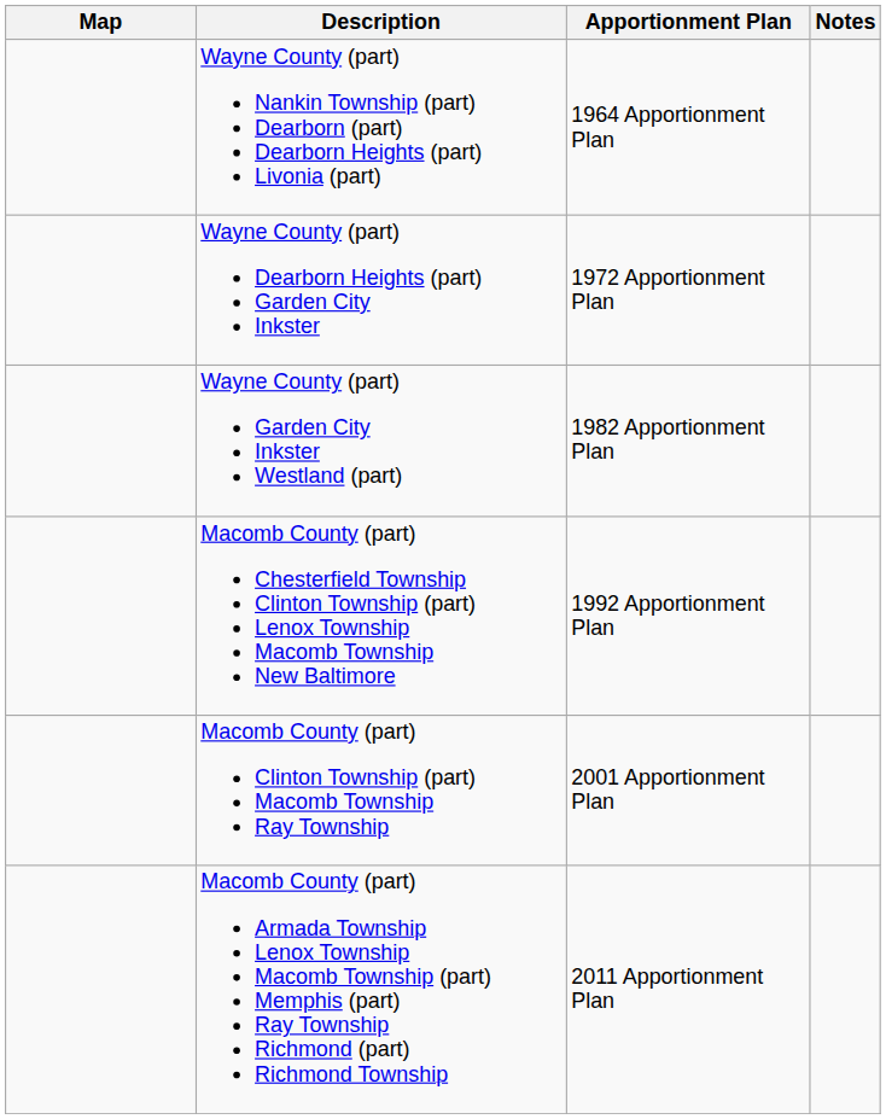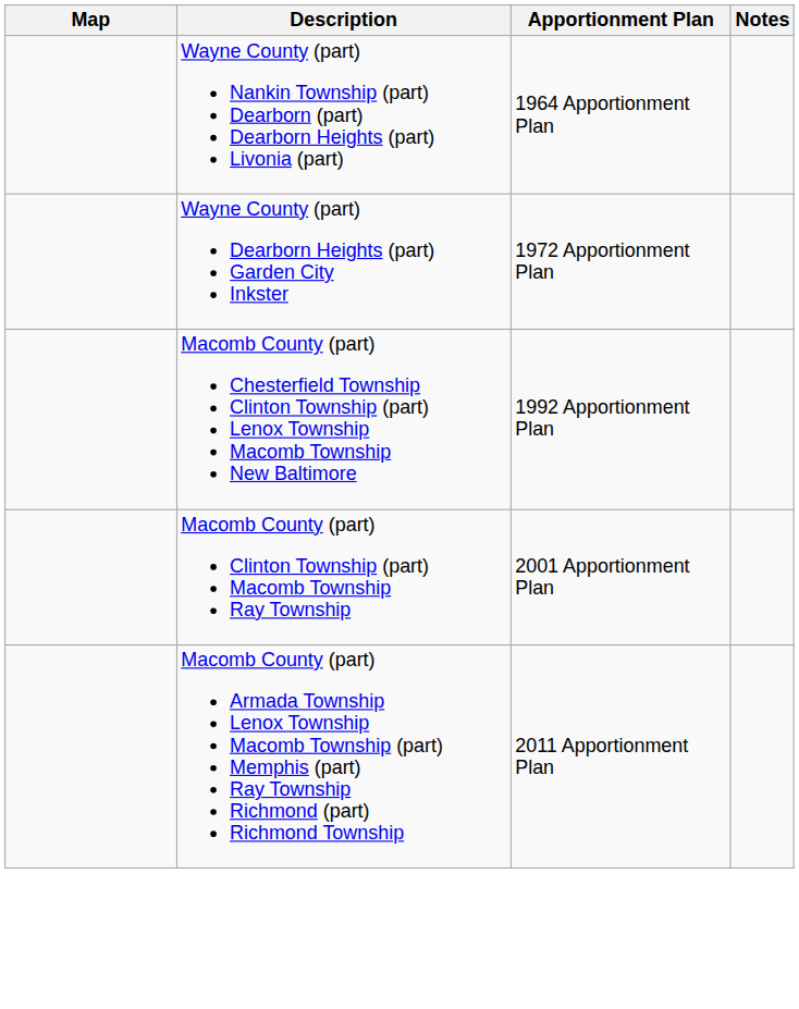 <table class="wikitable sortable">
 <tr>
 <th style="width:100pt;">Map</th>
 <th style="width:200pt;">Description</th>
 <th style="width:130pt;">Apportionment Plan</th>
 <th style="width:15pt;">Notes</th>
 </tr>
 <tr>
 <td></td>
 <td><a href='#'>Wayne County</a> (part)<br><ul><li><a href='#'>Nankin Township</a> (part)</li><li><a href='#'>Dearborn</a> (part)</li><li><a href='#'>Dearborn Heights</a> (part)</li><li><a href='#'>Livonia</a> (part)</li></ul></td>
 <td>1964 Apportionment Plan</td>
 <td></td>
 </tr>
 <tr>
 <td></td>
 <td><a href='#'>Wayne County</a> (part)<br><ul><li><a href='#'>Dearborn Heights</a> (part)</li><li><a href='#'>Garden City</a></li><li><a href='#'>Inkster</a></li></ul></td>
 <td>1972 Apportionment Plan</td>
-<td></td>
-</tr>
-<tr>
-<td></td>
-<td><a href='#'>Wayne County</a> (part)<br><ul><li><a href='#'>Garden City</a></li><li><a href='#'>Inkster</a></li><li><a href='#'>Westland</a> (part)</li></ul></td>
-<td>1982 Apportionment Plan</td>
 <td></td>
 </tr>
 <tr>
 <td></td>
 <td><a href='#'>Macomb County</a> (part)<br><ul><li><a href='#'>Chesterfield Township</a></li><li><a href='#'>Clinton Township</a> (part)</li><li><a href='#'>Lenox Township</a></li><li><a href='#'>Macomb Township</a></li><li><a href='#'>New Baltimore</a></li></ul></td>
 <td>1992 Apportionment Plan</td>
 <td></td>
 </tr>
 <tr>
 <td></td>
 <td><a href='#'>Macomb County</a> (part)<br><ul><li><a href='#'>Clinton Township</a> (part)</li><li><a href='#'>Macomb Township</a></li><li><a href='#'>Ray Township</a></li></ul></td>
 <td>2001 Apportionment Plan</td>
 <td></td>
 </tr>
 <tr>
 <td></td>
 <td><a href='#'>Macomb County</a> (part)<br><ul><li><a href='#'>Armada Township</a></li><li><a href='#'>Lenox Township</a></li><li><a href='#'>Macomb Township</a> (part)</li><li><a href='#'>Memphis</a> (part)</li><li><a href='#'>Ray Township</a></li><li><a href='#'>Richmond</a> (part)</li><li><a href='#'>Richmond Township</a></li></ul></td>
 <td>2011 Apportionment Plan</td>
 <td></td>
 </tr>
 <tr>
 </tr>
 </table>
